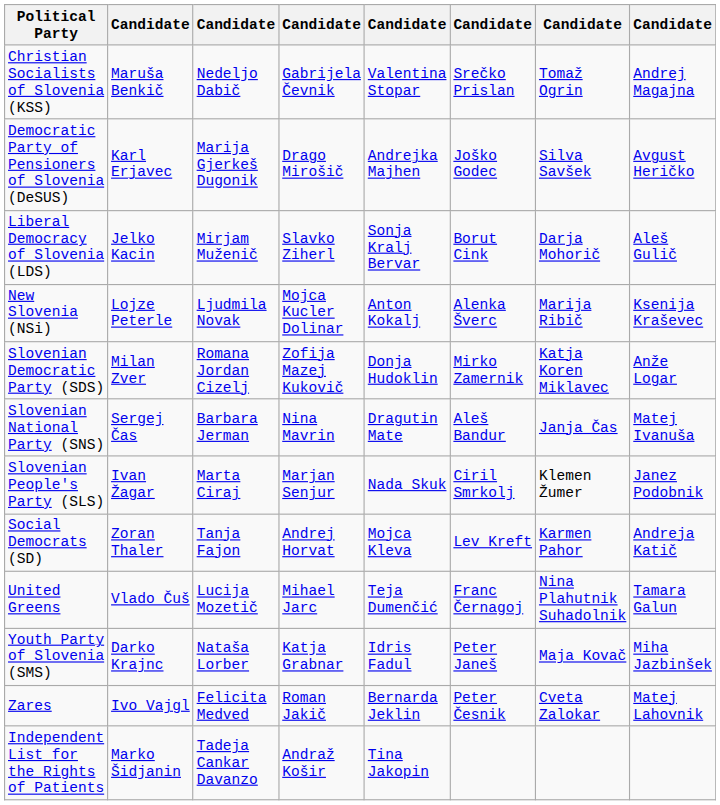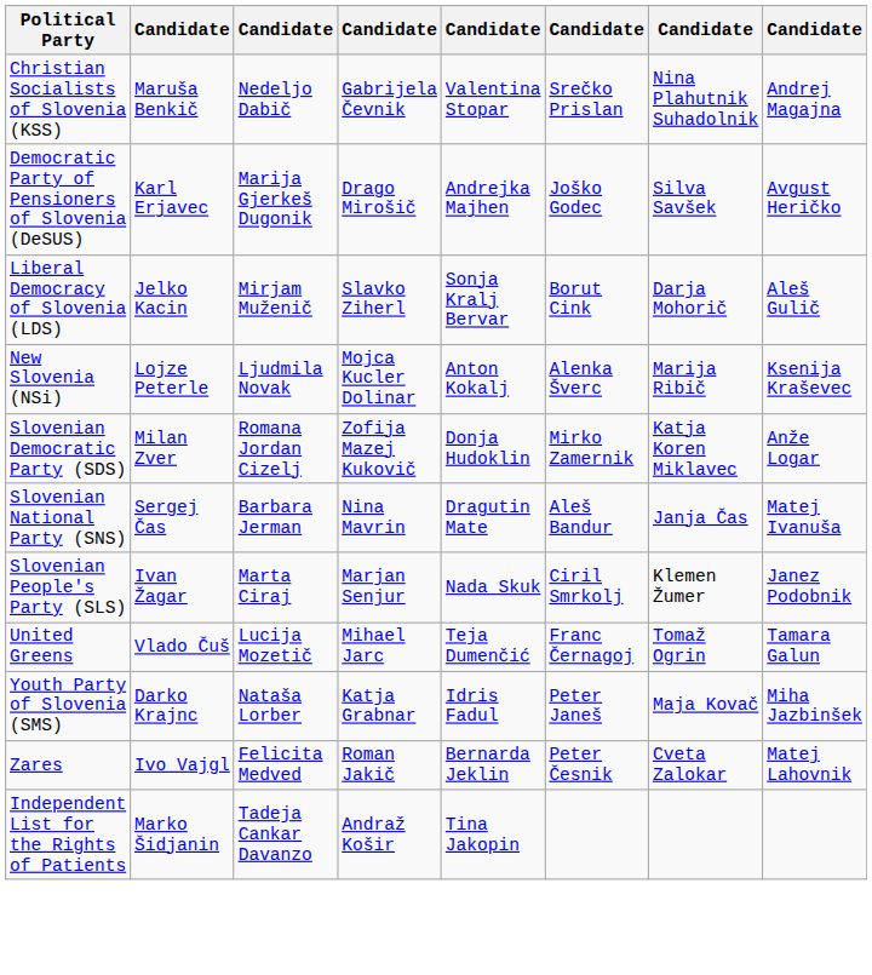 <table class="wikitable" border="1">
 <tr>
 <th>Political Party</th>
 <th>Candidate</th>
 <th>Candidate</th>
 <th>Candidate</th>
 <th>Candidate</th>
 <th>Candidate</th>
 <th>Candidate</th>
 <th>Candidate</th>
 </tr>
 <tr>
 <td><a href='#'>Christian Socialists of Slovenia</a> (KSS)</td>
 <td><a href='#'>Maruša Benkič</a></td>
 <td><a href='#'>Nedeljo Dabič</a></td>
 <td><a href='#'>Gabrijela Čevnik</a></td>
 <td><a href='#'>Valentina Stopar</a></td>
 <td><a href='#'>Srečko Prislan</a></td>
-<td><a href='#'>Tomaž Ogrin</a></td>
+<td><a href='#'>Nina Plahutnik Suhadolnik</a></td>
 <td><a href='#'>Andrej Magajna</a></td>
 </tr>
 <tr>
 <td><a href='#'>Democratic Party of Pensioners of Slovenia</a> (DeSUS)</td>
 <td><a href='#'>Karl Erjavec</a></td>
 <td><a href='#'>Marija Gjerkeš Dugonik</a></td>
 <td><a href='#'>Drago Mirošič</a></td>
 <td><a href='#'>Andrejka Majhen</a></td>
 <td><a href='#'>Joško Godec</a></td>
 <td><a href='#'>Silva Savšek</a></td>
 <td><a href='#'>Avgust Heričko</a></td>
 </tr>
 <tr>
 <td><a href='#'>Liberal Democracy of Slovenia</a> (LDS)</td>
 <td><a href='#'>Jelko Kacin</a></td>
 <td><a href='#'>Mirjam Muženič</a></td>
 <td><a href='#'>Slavko Ziherl</a></td>
 <td><a href='#'>Sonja Kralj Bervar</a></td>
 <td><a href='#'>Borut Cink</a></td>
 <td><a href='#'>Darja Mohorič</a></td>
 <td><a href='#'>Aleš Gulič</a></td>
 </tr>
 <tr>
 <td><a href='#'>New Slovenia</a> (NSi)</td>
 <td><a href='#'>Lojze Peterle</a></td>
 <td><a href='#'>Ljudmila Novak</a></td>
 <td><a href='#'>Mojca Kucler Dolinar</a></td>
 <td><a href='#'>Anton Kokalj</a></td>
 <td><a href='#'>Alenka Šverc</a></td>
 <td><a href='#'>Marija Ribič</a></td>
 <td><a href='#'>Ksenija Kraševec</a></td>
 </tr>
 <tr>
 <td><a href='#'>Slovenian Democratic Party</a> (SDS)</td>
 <td><a href='#'>Milan Zver</a></td>
 <td><a href='#'>Romana Jordan Cizelj</a></td>
 <td><a href='#'>Zofija Mazej Kukovič</a></td>
 <td><a href='#'>Donja Hudoklin</a></td>
 <td><a href='#'>Mirko Zamernik</a></td>
 <td><a href='#'>Katja Koren Miklavec</a></td>
 <td><a href='#'>Anže Logar</a></td>
 </tr>
 <tr>
 <td><a href='#'>Slovenian National Party</a> (SNS)</td>
 <td><a href='#'>Sergej Čas</a></td>
 <td><a href='#'>Barbara Jerman</a></td>
 <td><a href='#'>Nina Mavrin</a></td>
 <td><a href='#'>Dragutin Mate</a></td>
 <td><a href='#'>Aleš Bandur</a></td>
 <td><a href='#'>Janja Čas</a></td>
 <td><a href='#'>Matej Ivanuša</a></td>
 </tr>
 <tr>
 <td><a href='#'>Slovenian People's Party</a> (SLS)</td>
 <td><a href='#'>Ivan Žagar</a></td>
 <td><a href='#'>Marta Ciraj</a></td>
 <td><a href='#'>Marjan Senjur</a></td>
 <td><a href='#'>Nada Skuk</a></td>
 <td><a href='#'>Ciril Smrkolj</a></td>
 <td>Klemen Žumer</td>
 <td><a href='#'>Janez Podobnik</a></td>
 </tr>
 <tr>
-<td><a href='#'>Social Democrats</a> (SD)</td>
-<td><a href='#'>Zoran Thaler</a></td>
-<td><a href='#'>Tanja Fajon</a></td>
-<td><a href='#'>Andrej Horvat</a></td>
-<td><a href='#'>Mojca Kleva</a></td>
-<td><a href='#'>Lev Kreft</a></td>
-<td><a href='#'>Karmen Pahor</a></td>
-<td><a href='#'>Andreja Katič</a></td>
-</tr>
-<tr>
 <td><a href='#'>United Greens</a></td>
 <td><a href='#'>Vlado Čuš</a></td>
 <td><a href='#'>Lucija Mozetič</a></td>
 <td><a href='#'>Mihael Jarc</a></td>
 <td><a href='#'>Teja Dumenčić</a></td>
 <td><a href='#'>Franc Černagoj</a></td>
-<td><a href='#'>Nina Plahutnik Suhadolnik</a></td>
+<td><a href='#'>Tomaž Ogrin</a></td>
 <td><a href='#'>Tamara Galun</a></td>
 </tr>
 <tr>
 <td><a href='#'>Youth Party of Slovenia</a> (SMS)</td>
 <td><a href='#'>Darko Krajnc</a></td>
 <td><a href='#'>Nataša Lorber</a></td>
 <td><a href='#'>Katja Grabnar</a></td>
 <td><a href='#'>Idris Fadul</a></td>
 <td><a href='#'>Peter Janeš</a></td>
 <td><a href='#'>Maja Kovač</a></td>
 <td><a href='#'>Miha Jazbinšek</a></td>
 </tr>
 <tr>
 <td><a href='#'>Zares</a></td>
 <td><a href='#'>Ivo Vajgl</a></td>
 <td><a href='#'>Felicita Medved</a></td>
 <td><a href='#'>Roman Jakič</a></td>
 <td><a href='#'>Bernarda Jeklin</a></td>
 <td><a href='#'>Peter Česnik</a></td>
 <td><a href='#'>Cveta Zalokar</a></td>
 <td><a href='#'>Matej Lahovnik</a></td>
 </tr>
 <tr>
 <td><a href='#'>Independent List for the Rights of Patients</a></td>
 <td><a href='#'>Marko Šidjanin</a></td>
 <td><a href='#'>Tadeja Cankar Davanzo</a></td>
 <td><a href='#'>Andraž Košir</a></td>
 <td><a href='#'>Tina Jakopin</a></td>
 <td></td>
 <td></td>
 <td></td>
 </tr>
 </table>
